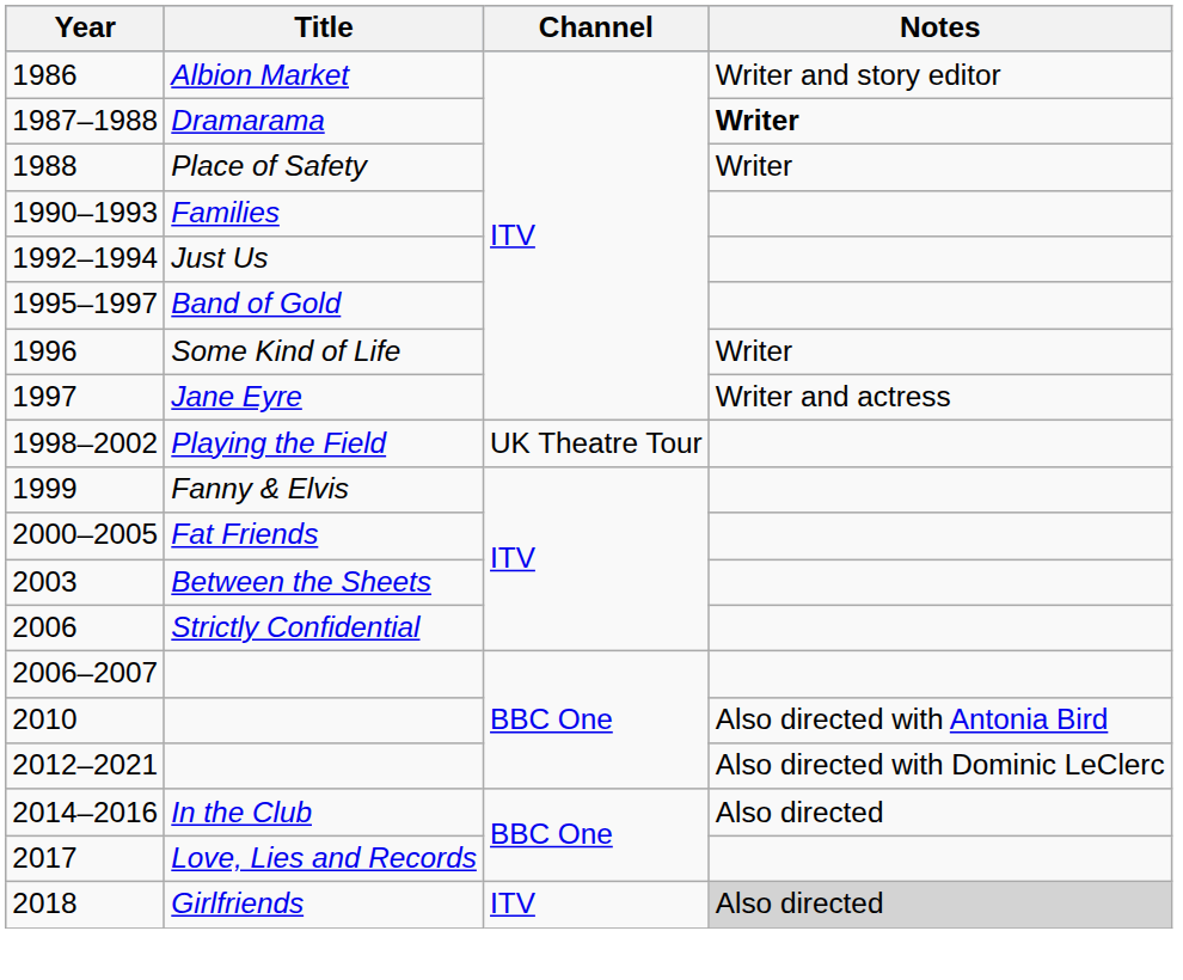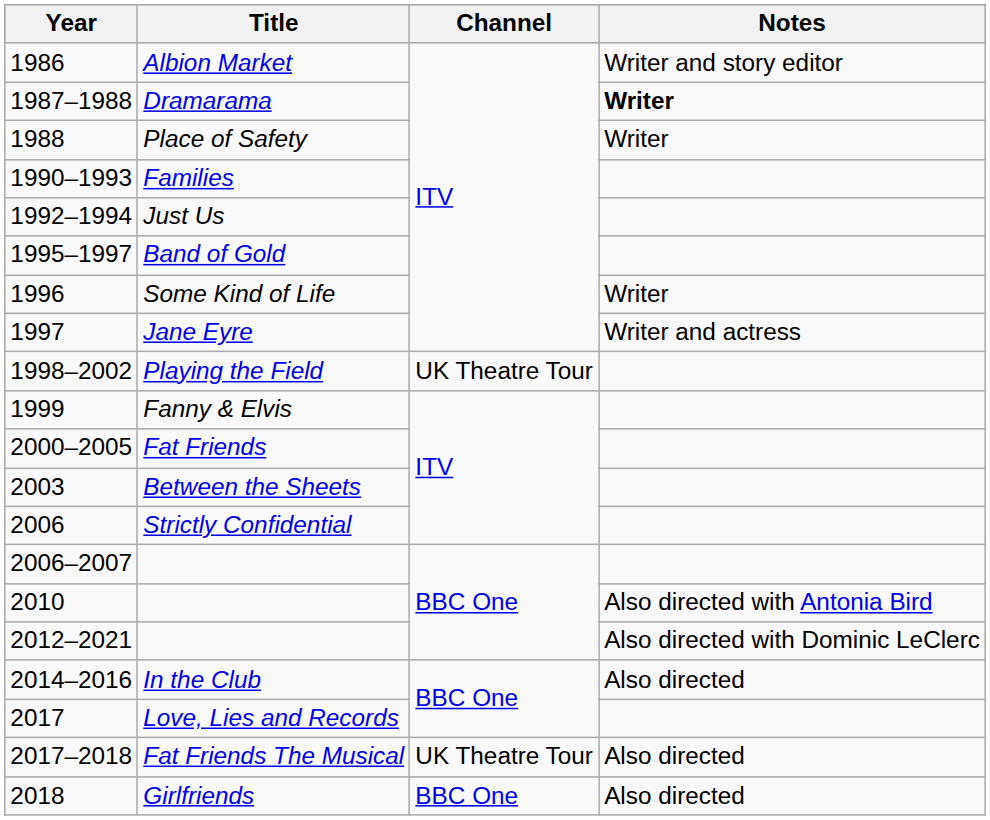 <table class="wikitable sortable">
 <tr style="background:#b0c4de; text-align:center;">
 <th>Year</th>
 <th>Title</th>
 <th>Channel</th>
 <th scope=col class=unsortable>Notes</th>
 </tr>
 <tr>
 <td>1986</td>
 <td><em><a href='#'>Albion Market</a></em></td>
 <td rowspan="8"><a href='#'>ITV</a></td>
 <td>Writer and story editor</td>
 </tr>
 <tr>
 <td>1987–1988</td>
 <td><em><a href='#'>Dramarama</a></em></td>
 <td><strong>Writer</strong></td>
 </tr>
 <tr>
 <td>1988</td>
 <td><em>Place of Safety</em></td>
 <td>Writer</td>
 </tr>
 <tr>
 <td>1990–1993</td>
 <td><em><a href='#'>Families</a></em></td>
 <td></td>
 </tr>
 <tr>
 <td>1992–1994</td>
 <td><em>Just Us</em></td>
 <td></td>
 </tr>
 <tr>
 <td>1995–1997</td>
 <td><em><a href='#'>Band of Gold</a></em></td>
 <td></td>
 </tr>
 <tr>
 <td>1996</td>
 <td><em>Some Kind of Life</em></td>
 <td>Writer</td>
 </tr>
 <tr>
 <td>1997</td>
 <td><a href='#'><em>Jane Eyre</em></a></td>
 <td>Writer and actress</td>
 </tr>
 <tr>
 <td>1998–2002</td>
 <td><em><a href='#'>Playing the Field</a></em></td>
 <td>UK Theatre Tour</td>
 <td></td>
 </tr>
 <tr>
 <td>1999</td>
 <td><em>Fanny & Elvis</em></td>
 <td rowspan="4"><a href='#'>ITV</a></td>
 <td></td>
 </tr>
 <tr>
 <td>2000–2005</td>
 <td><em><a href='#'>Fat Friends</a></em></td>
 <td></td>
 </tr>
 <tr>
 <td>2003</td>
 <td><em><a href='#'>Between the Sheets</a></em></td>
 <td></td>
 </tr>
 <tr>
 <td>2006</td>
 <td><em><a href='#'>Strictly Confidential</a></em></td>
 <td></td>
 </tr>
 <tr>
 <td>2006–2007</td>
 <td></td>
 <td rowspan="3"><a href='#'>BBC One</a></td>
 <td></td>
 </tr>
 <tr>
 <td>2010</td>
 <td></td>
 <td>Also directed with <a href='#'>Antonia Bird</a></td>
 </tr>
 <tr>
 <td>2012–2021</td>
 <td></td>
 <td>Also directed with Dominic LeClerc</td>
 </tr>
 <tr>
 <td>2014–2016</td>
 <td><em><a href='#'>In the Club</a></em></td>
 <td rowspan="2"><a href='#'>BBC One</a></td>
 <td>Also directed</td>
 </tr>
 <tr>
 <td>2017</td>
 <td><em><a href='#'>Love, Lies and Records</a></em></td>
 <td></td>
 </tr>
 <tr>
+<td>2017–2018</td>
+<td><em><a href='#'>Fat Friends The Musical</a></em></td>
+<td>UK Theatre Tour</td>
+<td>Also directed</td>
+</tr>
+<tr>
 <td>2018</td>
 <td><em><a href='#'>Girlfriends</a></em></td>
-<td><a href='#'>ITV</a></td>
-<td style="background: lightgrey;">Also directed</td>
+<td><a href='#'>BBC One</a></td>
+<td>Also directed</td>
 </tr>
 </table>
